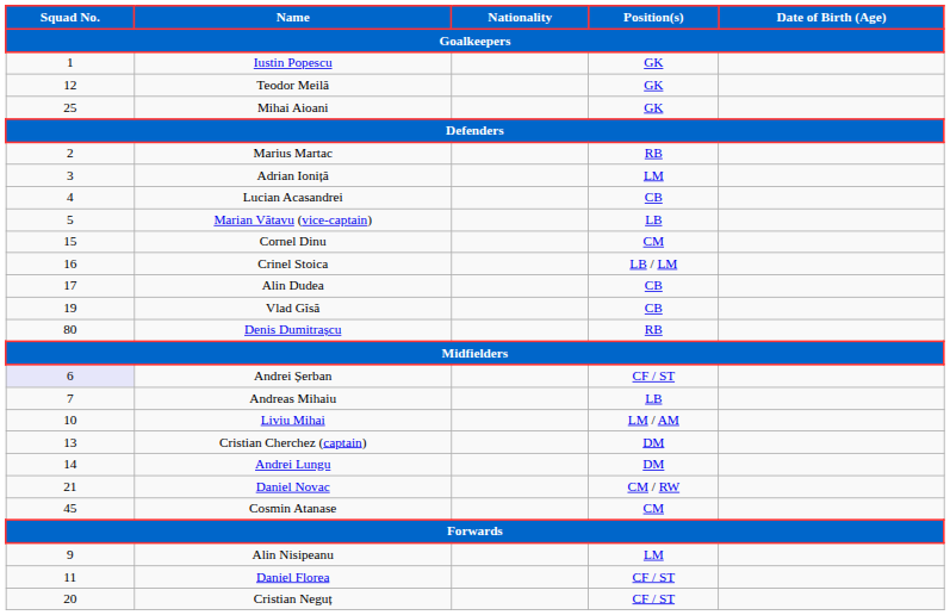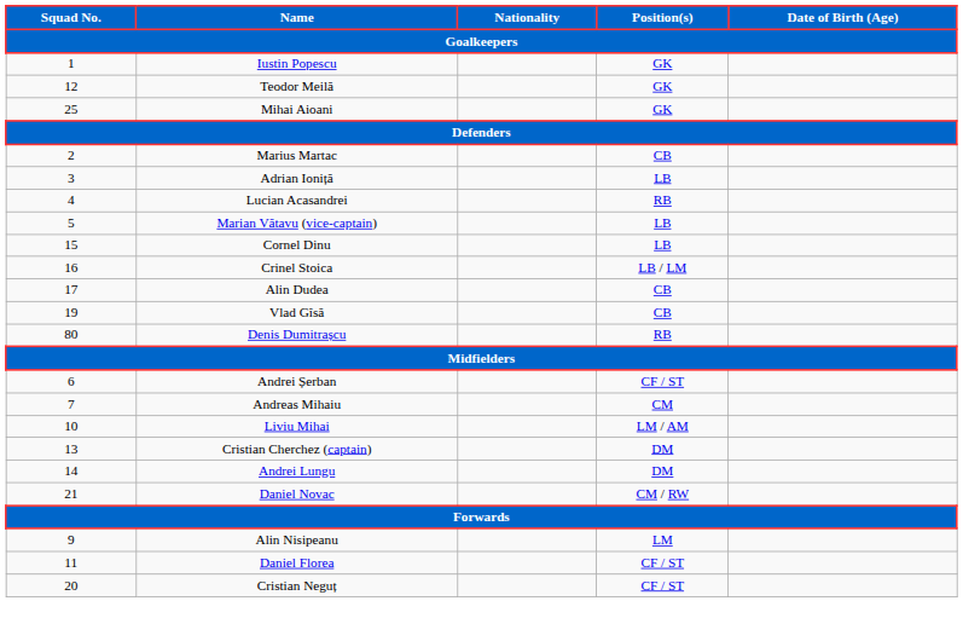 <table class="wikitable" style="text-align:center; font-size:90%; width:80%;">
 <tr>
 <th style="background:#0066ca;color:#ffffff;border:2px solid #ff3334;text-align:center;">Squad No.</th>
 <th style="background:#0066ca;color:#ffffff;border:2px solid #ff3334;text-align:center;">Name</th>
 <th style="background:#0066ca;color:#ffffff;border:2px solid #ff3334;text-align:center;">Nationality</th>
 <th style="background:#0066ca;color:#ffffff;border:2px solid #ff3334;text-align:center;">Position(s)</th>
 <th style="background:#0066ca;color:#ffffff;border:2px solid #ff3334;text-align:center;">Date of Birth (Age)</th>
 </tr>
 <tr>
 <th colspan="5" style="background:#0066ca;color:#ffffff;border:2px solid #ff3334;text-align:center;">Goalkeepers</th>
 </tr>
 <tr>
 <td>1</td>
 <td><a href='#'>Iustin Popescu</a></td>
 <td></td>
 <td><a href='#'>GK</a></td>
 <td></td>
 </tr>
 <tr>
 <td>12</td>
 <td>Teodor Meilă</td>
 <td></td>
 <td><a href='#'>GK</a></td>
 <td></td>
 </tr>
 <tr>
 <td>25</td>
 <td>Mihai Aioani</td>
 <td></td>
 <td><a href='#'>GK</a></td>
 <td></td>
 </tr>
 <tr>
 <th colspan="5" style="background:#0066ca;color:#ffffff;border:2px solid #ff3334;text-align:center;">Defenders</th>
 </tr>
 <tr>
 <td>2</td>
 <td>Marius Martac</td>
 <td></td>
-<td><a href='#'>RB</a></td>
+<td><a href='#'>CB</a></td>
 <td></td>
 </tr>
 <tr>
 <td>3</td>
 <td>Adrian Ioniță</td>
 <td></td>
-<td><a href='#'>LM</a></td>
+<td><a href='#'>LB</a></td>
 <td></td>
 </tr>
 <tr>
 <td>4</td>
 <td>Lucian Acasandrei</td>
 <td></td>
-<td><a href='#'>CB</a></td>
+<td><a href='#'>RB</a></td>
 <td></td>
 </tr>
 <tr>
 <td>5</td>
 <td><a href='#'>Marian Vătavu</a> (<a href='#'>vice-captain</a>)</td>
 <td></td>
 <td><a href='#'>LB</a></td>
 <td></td>
 </tr>
 <tr>
 <td>15</td>
 <td>Cornel Dinu</td>
 <td></td>
-<td><a href='#'>CM</a></td>
+<td><a href='#'>LB</a></td>
 <td></td>
 </tr>
 <tr>
 <td>16</td>
 <td>Crinel Stoica</td>
 <td></td>
 <td><a href='#'>LB</a> / <a href='#'>LM</a></td>
 <td></td>
 </tr>
 <tr>
 <td>17</td>
 <td>Alin Dudea</td>
 <td></td>
 <td><a href='#'>CB</a></td>
 <td></td>
 </tr>
 <tr>
 <td>19</td>
 <td>Vlad Gîsă</td>
 <td></td>
 <td><a href='#'>CB</a></td>
 <td></td>
 </tr>
 <tr>
 <td>80</td>
 <td><a href='#'>Denis Dumitrașcu</a></td>
 <td></td>
 <td><a href='#'>RB</a></td>
 <td></td>
 </tr>
 <tr>
 <th colspan="5" style="background:#0066ca;color:#ffffff;border:2px solid #ff3334;">Midfielders</th>
 </tr>
 <tr>
-<td style="background: lavender;">6</td>
+<td>6</td>
 <td>Andrei Șerban</td>
 <td></td>
 <td><a href='#'>CF / ST</a></td>
 <td></td>
 </tr>
 <tr>
 <td>7</td>
 <td>Andreas Mihaiu</td>
 <td></td>
-<td><a href='#'>LB</a></td>
+<td><a href='#'>CM</a></td>
 <td></td>
 </tr>
 <tr>
 <td>10</td>
 <td><a href='#'>Liviu Mihai</a></td>
 <td></td>
 <td><a href='#'>LM</a> / <a href='#'>AM</a></td>
 <td></td>
 </tr>
 <tr>
 <td>13</td>
 <td>Cristian Cherchez (<a href='#'>captain</a>)</td>
 <td></td>
 <td><a href='#'>DM</a></td>
 <td></td>
 </tr>
 <tr>
 <td>14</td>
 <td><a href='#'>Andrei Lungu</a></td>
 <td></td>
 <td><a href='#'>DM</a></td>
 <td></td>
 </tr>
 <tr>
 <td>21</td>
 <td><a href='#'>Daniel Novac</a></td>
 <td></td>
 <td><a href='#'>CM</a> / <a href='#'>RW</a></td>
 <td></td>
 </tr>
 <tr>
-<td>45</td>
-<td>Cosmin Atanase</td>
-<td></td>
-<td><a href='#'>CM</a></td>
-<td></td>
-</tr>
-<tr>
 <th colspan="5" style="background:#0066ca;color:#ffffff;border:2px solid #ff3334;">Forwards</th>
 </tr>
 <tr>
 <td>9</td>
 <td>Alin Nisipeanu</td>
 <td></td>
 <td><a href='#'>LM</a></td>
 <td></td>
 </tr>
 <tr>
 <td>11</td>
 <td><a href='#'>Daniel Florea</a></td>
 <td></td>
 <td><a href='#'>CF / ST</a></td>
 <td></td>
 </tr>
 <tr>
 <td>20</td>
 <td>Cristian Neguț</td>
 <td></td>
 <td><a href='#'>CF / ST</a></td>
 <td></td>
 </tr>
 </table>
